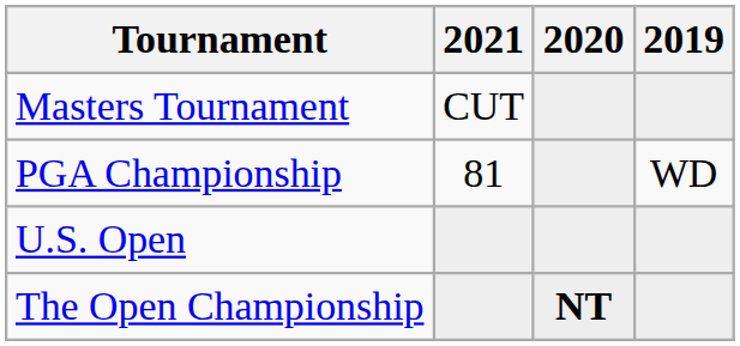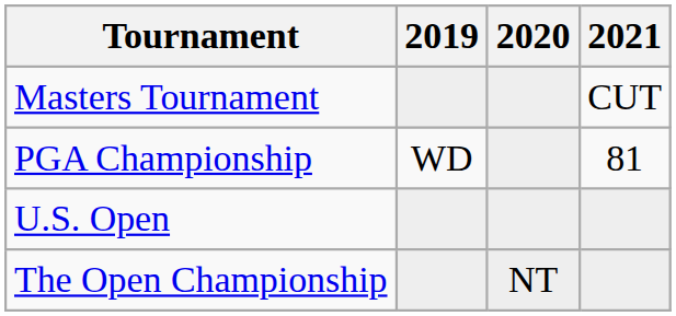 <table class="wikitable" style="font-size:95%;text-align:center;">
 <tr>
 <th>Tournament</th>
+<th>2019</th>
+<th>2020</th>
 <th>2021</th>
-<th>2020</th>
-<th>2019</th>
 </tr>
 <tr>
 <td align=left><a href='#'>Masters Tournament</a></td>
-<td>CUT</td>
 <td style="background:#eeeeee;"></td>
 <td style="background:#eeeeee;"></td>
+<td>CUT</td>
 </tr>
 <tr>
 <td align=left><a href='#'>PGA Championship</a></td>
+<td>WD</td>
+<td style="background:#eeeeee;"></td>
 <td>81</td>
-<td style="background:#eeeeee;"></td>
-<td>WD</td>
 </tr>
 <tr>
 <td align=left><a href='#'>U.S. Open</a></td>
 <td style="background:#eeeeee;"></td>
 <td style="background:#eeeeee;"></td>
 <td style="background:#eeeeee;"></td>
 </tr>
 <tr>
 <td align=left><a href='#'>The Open Championship</a></td>
 <td style="background:#eeeeee;"></td>
-<td style="background:#eeeeee;"><strong>NT</strong></td>
+<td style="background:#eeeeee;">NT</td>
 <td style="background:#eeeeee;"></td>
 </tr>
 </table>
